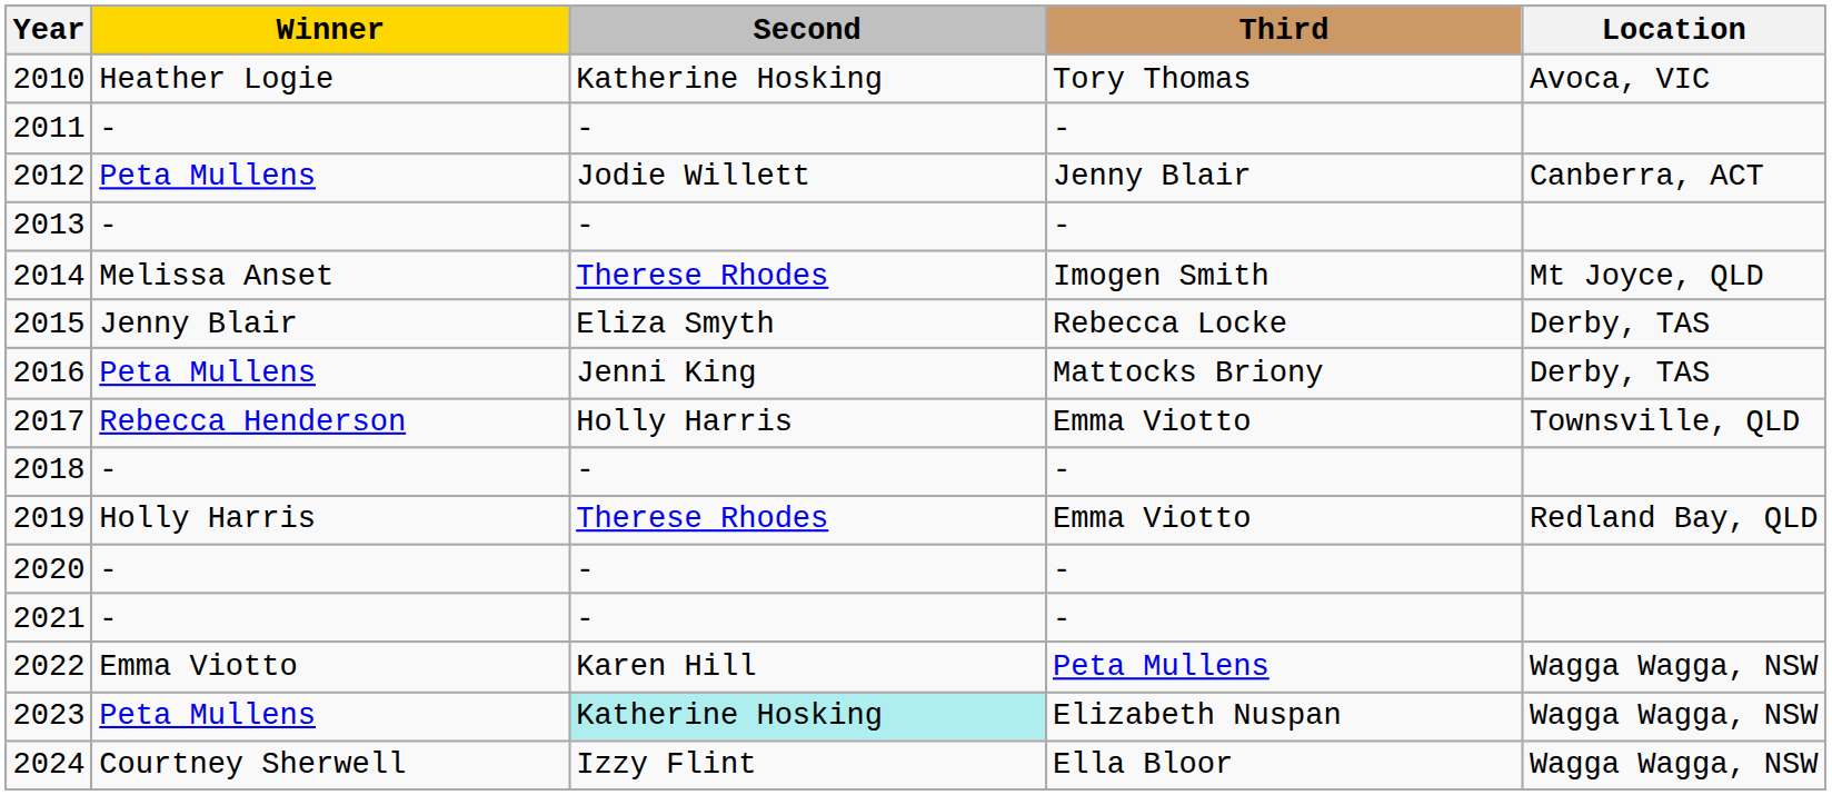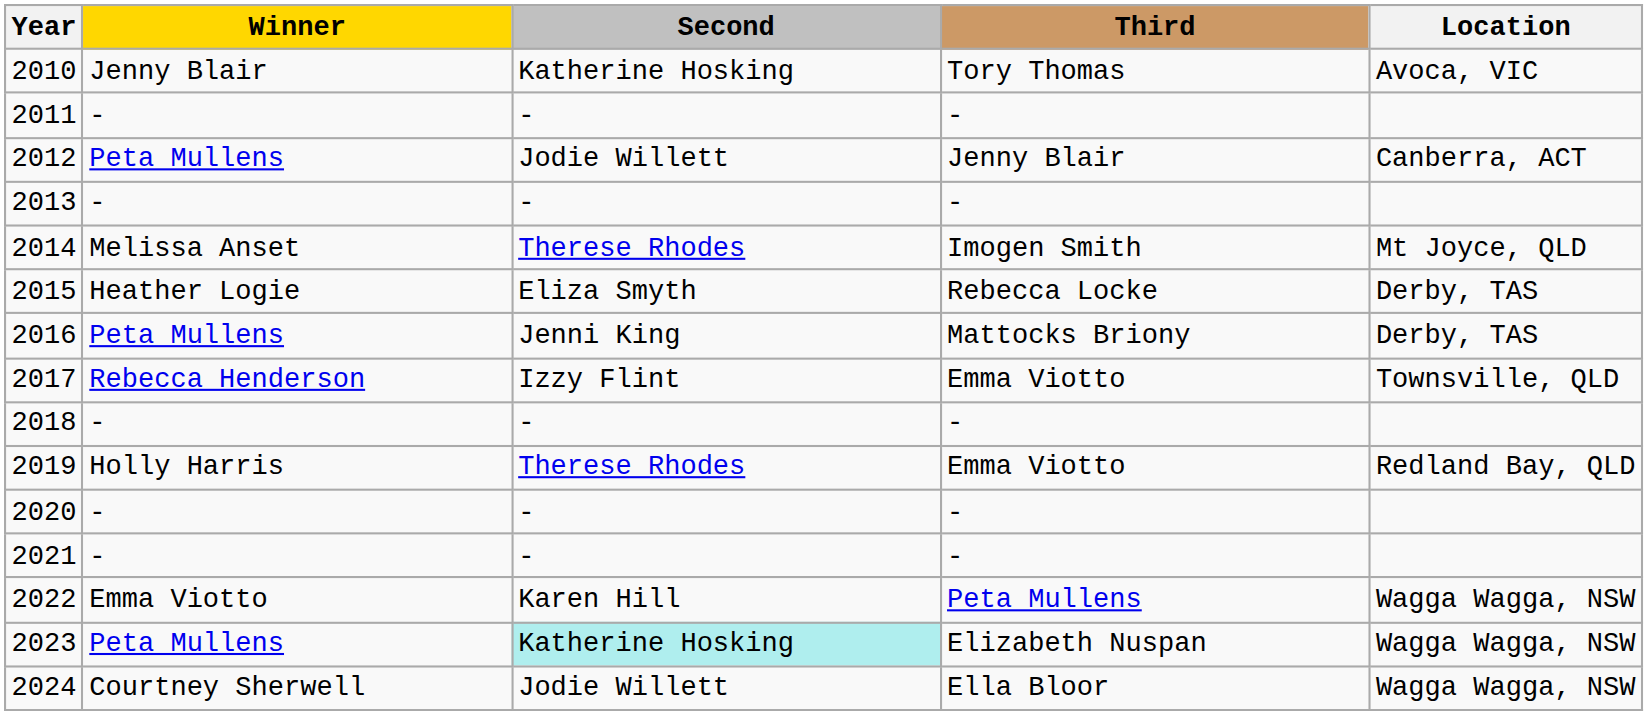 <table class="wikitable sortable">
 <tr>
 <th>Year</th>
 <th scope=col colspan=1 style="width:200px; color: black; background:gold;">Winner</th>
 <th scope=col colspan=1 style="width:200px; color: black; background:silver;">Second</th>
 <th scope=col colspan=1 style="width:200px; color: black; background:#cc9966;">Third</th>
 <th>Location</th>
 </tr>
 <tr>
 <td>2010</td>
-<td>Heather Logie</td>
+<td>Jenny Blair</td>
 <td>Katherine Hosking</td>
 <td>Tory Thomas</td>
 <td>Avoca, VIC</td>
 </tr>
 <tr>
 <td>2011</td>
 <td>-</td>
 <td>-</td>
 <td>-</td>
 <td></td>
 </tr>
 <tr>
 <td>2012</td>
 <td><a href='#'>Peta Mullens</a></td>
 <td>Jodie Willett</td>
 <td>Jenny Blair</td>
 <td>Canberra, ACT</td>
 </tr>
 <tr>
 <td>2013</td>
 <td>-</td>
 <td>-</td>
 <td>-</td>
 <td></td>
 </tr>
 <tr>
 <td>2014</td>
 <td>Melissa Anset</td>
 <td><a href='#'>Therese Rhodes</a></td>
 <td>Imogen Smith</td>
 <td>Mt Joyce, QLD</td>
 </tr>
 <tr>
 <td>2015</td>
-<td>Jenny Blair</td>
+<td>Heather Logie</td>
 <td>Eliza Smyth</td>
 <td>Rebecca Locke</td>
 <td>Derby, TAS</td>
 </tr>
 <tr>
 <td>2016</td>
 <td><a href='#'>Peta Mullens</a></td>
 <td>Jenni King</td>
 <td>Mattocks Briony</td>
 <td>Derby, TAS</td>
 </tr>
 <tr>
 <td>2017</td>
 <td><a href='#'>Rebecca Henderson</a></td>
-<td>Holly Harris</td>
+<td>Izzy Flint</td>
 <td>Emma Viotto</td>
 <td>Townsville, QLD</td>
 </tr>
 <tr>
 <td>2018</td>
 <td>-</td>
 <td>-</td>
 <td>-</td>
 <td></td>
 </tr>
 <tr>
 <td>2019</td>
 <td>Holly Harris</td>
 <td><a href='#'>Therese Rhodes</a></td>
 <td>Emma Viotto</td>
 <td>Redland Bay, QLD</td>
 </tr>
 <tr>
 <td>2020</td>
 <td>-</td>
 <td>-</td>
 <td>-</td>
 <td></td>
 </tr>
 <tr>
 <td>2021</td>
 <td>-</td>
 <td>-</td>
 <td>-</td>
 <td></td>
 </tr>
 <tr>
 <td>2022</td>
 <td>Emma Viotto</td>
 <td>Karen Hill</td>
 <td><a href='#'>Peta Mullens</a></td>
 <td>Wagga Wagga, NSW</td>
 </tr>
 <tr>
 <td>2023</td>
 <td><a href='#'>Peta Mullens</a></td>
 <td style="background: paleturquoise;">Katherine Hosking</td>
 <td>Elizabeth Nuspan</td>
 <td>Wagga Wagga, NSW</td>
 </tr>
 <tr>
 <td>2024</td>
 <td>Courtney Sherwell</td>
-<td>Izzy Flint</td>
+<td>Jodie Willett</td>
 <td>Ella Bloor</td>
 <td>Wagga Wagga, NSW</td>
 </tr>
 <tr>
 </tr>
 </table>
